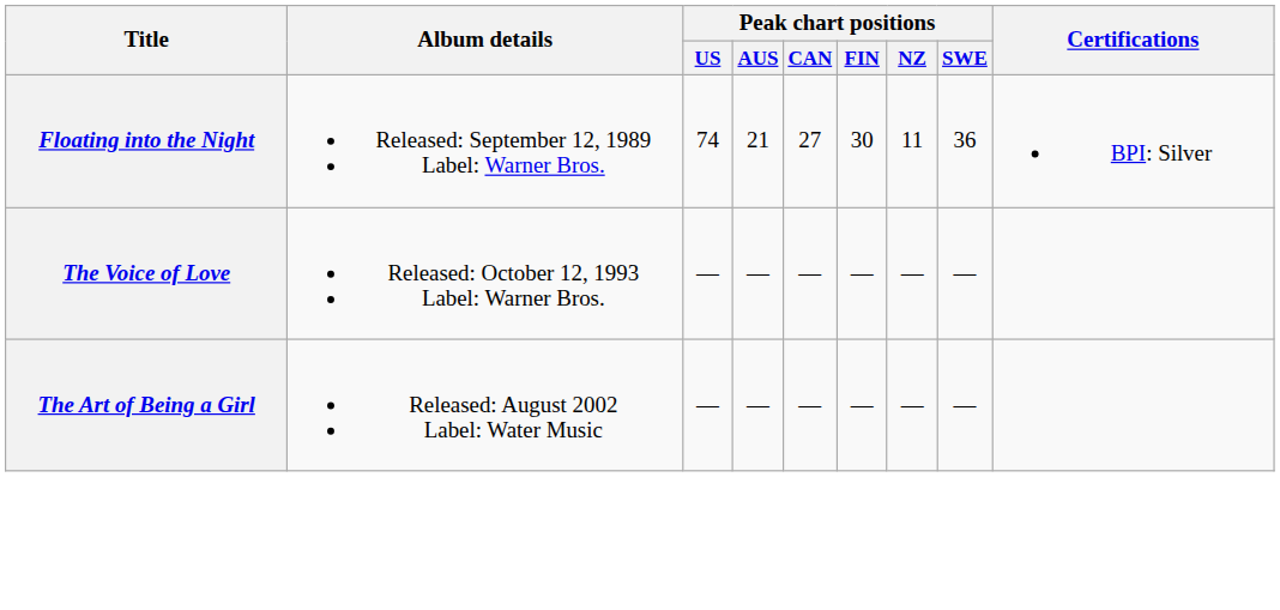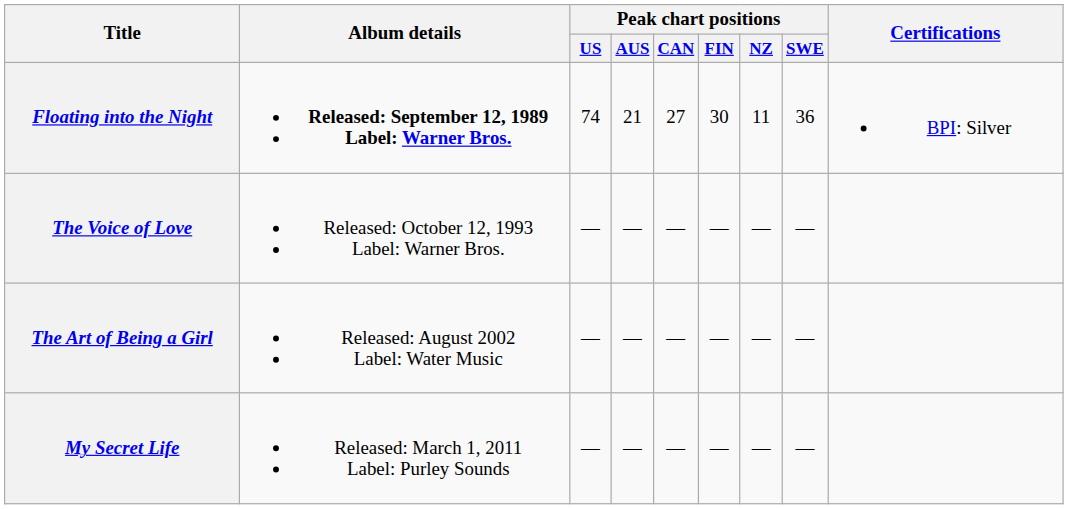 <table class="wikitable plainrowheaders" style="text-align:center;">
 <tr>
 <th scope="col" rowspan="2" style="width:12em;">Title</th>
 <th scope="col" rowspan="2" style="width:17em;">Album details</th>
 <th scope="col" colspan="6">Peak chart positions</th>
 <th scope="col" rowspan="2" style="width:12em;"><a href='#'>Certifications</a></th>
 </tr>
 <tr>
 <th scope="col" style="width:2em;font-size:90%;"><a href='#'>US</a><br></th>
 <th scope="col" style="width:2em;font-size:90%;"><a href='#'>AUS</a><br></th>
 <th scope="col" style="width:2em;font-size:90%;"><a href='#'>CAN</a><br></th>
 <th scope="col" style="width:2em;font-size:90%;"><a href='#'>FIN</a><br></th>
 <th scope="col" style="width:2em;font-size:90%;"><a href='#'>NZ</a><br></th>
 <th scope="col" style="width:2em;font-size:90%;"><a href='#'>SWE</a><br></th>
 </tr>
 <tr>
 <th scope="row"><em><a href='#'>Floating into the Night</a></em></th>
-<td><br><ul><li>Released: September 12, 1989</li><li>Label: <a href='#'>Warner Bros.</a></li></ul></td>
+<td><strong><br><ul><li>Released: September 12, 1989</li><li>Label: <a href='#'>Warner Bros.</a></li></ul></strong></td>
 <td>74</td>
 <td>21</td>
 <td>27</td>
 <td>30</td>
 <td>11</td>
 <td>36</td>
 <td><br><ul><li><a href='#'>BPI</a>: Silver</li></ul></td>
 </tr>
 <tr>
 <th scope="row"><em><a href='#'>The Voice of Love</a></em></th>
 <td><br><ul><li>Released: October 12, 1993</li><li>Label: Warner Bros.</li></ul></td>
 <td>—</td>
 <td>—</td>
 <td>—</td>
 <td>—</td>
 <td>—</td>
 <td>—</td>
 <td></td>
 </tr>
 <tr>
 <th scope="row"><em><a href='#'>The Art of Being a Girl</a></em></th>
 <td><br><ul><li>Released: August 2002</li><li>Label: Water Music</li></ul></td>
 <td>—</td>
 <td>—</td>
 <td>—</td>
 <td>—</td>
 <td>—</td>
 <td>—</td>
 <td></td>
 </tr>
+<tr>
+<th scope="row"><em><a href='#'>My Secret Life</a></em></th>
+<td><br><ul><li>Released: March 1, 2011</li><li>Label: Purley Sounds</li></ul></td>
+<td>—</td>
+<td>—</td>
+<td>—</td>
+<td>—</td>
+<td>—</td>
+<td>—</td>
+<td></td>
+</tr>
 </table>
